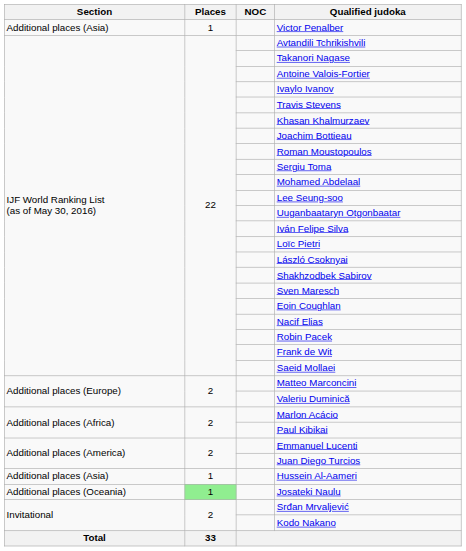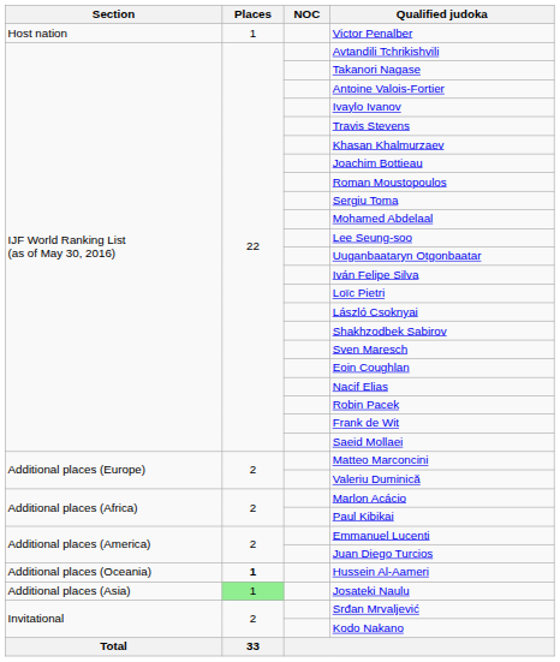 <table class="wikitable"  width=750>
 <tr>
 <th>Section</th>
 <th>Places</th>
 <th>NOC</th>
 <th>Qualified judoka</th>
 </tr>
 <tr>
-<td>Additional places (Asia)</td>
+<td>Host nation</td>
 <td align=center>1</td>
 <td></td>
 <td><a href='#'>Victor Penalber</a></td>
 </tr>
 <tr>
 <td rowspan=22>IJF World Ranking List<br>(as of May 30, 2016)</td>
 <td rowspan=22 align=center>22</td>
 <td></td>
 <td><a href='#'>Avtandili Tchrikishvili</a></td>
 </tr>
 <tr>
 <td></td>
 <td><a href='#'>Takanori Nagase</a></td>
 </tr>
 <tr>
 <td></td>
 <td><a href='#'>Antoine Valois-Fortier</a></td>
 </tr>
 <tr>
 <td></td>
 <td><a href='#'>Ivaylo Ivanov</a></td>
 </tr>
 <tr>
 <td></td>
 <td><a href='#'>Travis Stevens</a></td>
 </tr>
 <tr>
 <td></td>
 <td><a href='#'>Khasan Khalmurzaev</a></td>
 </tr>
 <tr>
 <td></td>
 <td><a href='#'>Joachim Bottieau</a></td>
 </tr>
 <tr>
 <td></td>
 <td><a href='#'>Roman Moustopoulos</a></td>
 </tr>
 <tr>
 <td></td>
 <td><a href='#'>Sergiu Toma</a></td>
 </tr>
 <tr>
 <td></td>
 <td><a href='#'>Mohamed Abdelaal</a></td>
 </tr>
 <tr>
 <td></td>
 <td><a href='#'>Lee Seung-soo</a></td>
 </tr>
 <tr>
 <td></td>
 <td><a href='#'>Uuganbaataryn Otgonbaatar</a></td>
 </tr>
 <tr>
 <td></td>
 <td><a href='#'>Iván Felipe Silva</a></td>
 </tr>
 <tr>
 <td></td>
 <td><a href='#'>Loïc Pietri</a></td>
 </tr>
 <tr>
 <td></td>
 <td><a href='#'>László Csoknyai</a></td>
 </tr>
 <tr>
 <td></td>
 <td><a href='#'>Shakhzodbek Sabirov</a></td>
 </tr>
 <tr>
 <td></td>
 <td><a href='#'>Sven Maresch</a></td>
 </tr>
 <tr>
 <td></td>
 <td><a href='#'>Eoin Coughlan</a></td>
 </tr>
 <tr>
 <td></td>
 <td><a href='#'>Nacif Elias</a></td>
 </tr>
 <tr>
 <td></td>
 <td><a href='#'>Robin Pacek</a></td>
 </tr>
 <tr>
 <td></td>
 <td><a href='#'>Frank de Wit</a></td>
 </tr>
 <tr>
 <td></td>
 <td><a href='#'>Saeid Mollaei</a></td>
 </tr>
 <tr>
 <td rowspan=2>Additional places (Europe)</td>
 <td rowspan=2 align=center>2</td>
 <td></td>
 <td><a href='#'>Matteo Marconcini</a></td>
 </tr>
 <tr>
 <td></td>
 <td><a href='#'>Valeriu Duminică</a></td>
 </tr>
 <tr>
 <td rowspan=2>Additional places (Africa)</td>
 <td rowspan=2 align=center>2</td>
 <td></td>
 <td><a href='#'>Marlon Acácio</a></td>
 </tr>
 <tr>
 <td></td>
 <td><a href='#'>Paul Kibikai</a></td>
 </tr>
 <tr>
 <td rowspan=2>Additional places (America)</td>
 <td rowspan=2 align=center>2</td>
 <td></td>
 <td><a href='#'>Emmanuel Lucenti</a></td>
 </tr>
 <tr>
 <td></td>
 <td><a href='#'>Juan Diego Turcios</a></td>
 </tr>
 <tr>
-<td>Additional places (Asia)</td>
-<td align=center>1</td>
+<td>Additional places (Oceania)</td>
+<td align=center><strong>1</strong></td>
 <td></td>
 <td><a href='#'>Hussein Al-Aameri</a></td>
 </tr>
 <tr>
-<td>Additional places (Oceania)</td>
+<td>Additional places (Asia)</td>
 <td align=center style="background: lightgreen;">1</td>
 <td></td>
 <td><a href='#'>Josateki Naulu</a></td>
 </tr>
 <tr>
 <td rowspan=2>Invitational</td>
 <td align=center rowspan=2>2</td>
 <td></td>
 <td><a href='#'>Srđan Mrvaljević</a></td>
 </tr>
 <tr>
 <td></td>
 <td><a href='#'>Kodo Nakano</a></td>
 </tr>
 <tr>
 <th>Total</th>
 <th>33</th>
 <th colspan=2></th>
 </tr>
 </table>
